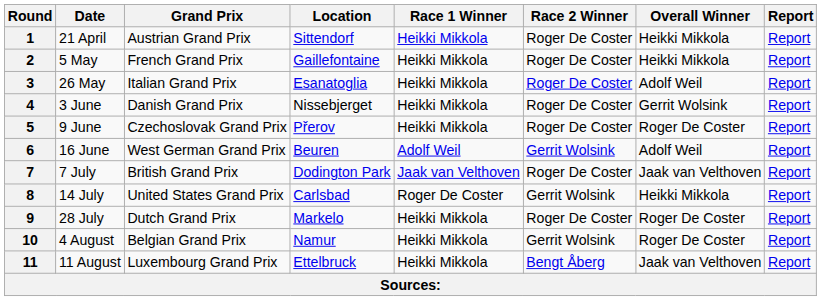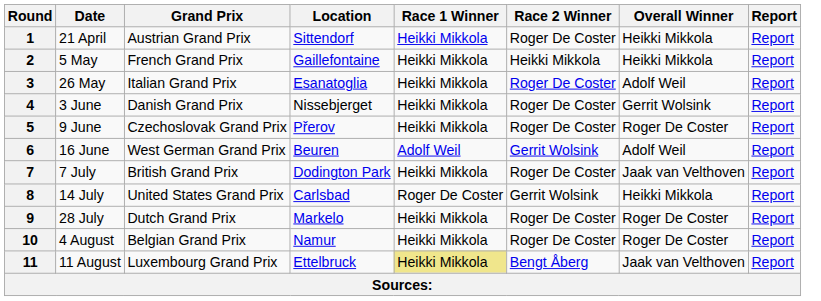 <table class="wikitable" style="font-size: 95%;">
 <tr>
 <th align=center>Round</th>
 <th align=center>Date</th>
 <th align=center>Grand Prix</th>
 <th align=center>Location</th>
 <th align=center>Race 1 Winner</th>
 <th align=center>Race 2 Winner</th>
 <th align=center>Overall Winner</th>
 <th align=center>Report</th>
 </tr>
 <tr>
 <th>1</th>
 <td>21 April</td>
 <td> Austrian Grand Prix</td>
 <td><a href='#'>Sittendorf</a></td>
 <td> <a href='#'>Heikki Mikkola</a></td>
 <td> Roger De Coster</td>
 <td> Heikki Mikkola</td>
 <td><a href='#'>Report</a></td>
 </tr>
 <tr>
 <th>2</th>
 <td>5 May</td>
 <td> French Grand Prix</td>
 <td><a href='#'>Gaillefontaine</a></td>
 <td> Heikki Mikkola</td>
-<td> Roger De Coster</td>
+<td> Heikki Mikkola</td>
 <td> Heikki Mikkola</td>
 <td><a href='#'>Report</a></td>
 </tr>
 <tr>
 <th>3</th>
 <td>26 May</td>
 <td> Italian Grand Prix</td>
 <td><a href='#'>Esanatoglia</a></td>
 <td> Heikki Mikkola</td>
 <td> <a href='#'>Roger De Coster</a></td>
 <td> Adolf Weil</td>
 <td><a href='#'>Report</a></td>
 </tr>
 <tr>
 <th>4</th>
 <td>3 June</td>
 <td> Danish Grand Prix</td>
 <td>Nissebjerget</td>
 <td> Heikki Mikkola</td>
 <td> Roger De Coster</td>
 <td> Gerrit Wolsink</td>
 <td><a href='#'>Report</a></td>
 </tr>
 <tr>
 <th>5</th>
 <td>9 June</td>
 <td> Czechoslovak Grand Prix</td>
 <td><a href='#'>Přerov</a></td>
 <td> Heikki Mikkola</td>
 <td> Roger De Coster</td>
 <td> Roger De Coster</td>
 <td><a href='#'>Report</a></td>
 </tr>
 <tr>
 <th>6</th>
 <td>16 June</td>
 <td> West German Grand Prix</td>
 <td><a href='#'>Beuren</a></td>
 <td> <a href='#'>Adolf Weil</a></td>
 <td> <a href='#'>Gerrit Wolsink</a></td>
 <td> Adolf Weil</td>
 <td><a href='#'>Report</a></td>
 </tr>
 <tr>
 <th>7</th>
 <td>7 July</td>
 <td> British Grand Prix</td>
 <td><a href='#'>Dodington Park</a></td>
-<td> <a href='#'>Jaak van Velthoven</a></td>
+<td> Heikki Mikkola</td>
 <td> Roger De Coster</td>
 <td> Jaak van Velthoven</td>
 <td><a href='#'>Report</a></td>
 </tr>
 <tr>
 <th>8</th>
 <td>14 July</td>
 <td> United States Grand Prix</td>
 <td><a href='#'>Carlsbad</a></td>
 <td> Roger De Coster</td>
 <td> Gerrit Wolsink</td>
 <td> Heikki Mikkola</td>
 <td><a href='#'>Report</a></td>
 </tr>
 <tr>
 <th>9</th>
 <td>28 July</td>
 <td> Dutch Grand Prix</td>
 <td><a href='#'>Markelo</a></td>
 <td> Heikki Mikkola</td>
 <td> Roger De Coster</td>
 <td> Roger De Coster</td>
 <td><a href='#'>Report</a></td>
 </tr>
 <tr>
 <th>10</th>
 <td>4 August</td>
 <td> Belgian Grand Prix</td>
 <td><a href='#'>Namur</a></td>
 <td> Heikki Mikkola</td>
-<td> Gerrit Wolsink</td>
+<td> Roger De Coster</td>
 <td> Roger De Coster</td>
 <td><a href='#'>Report</a></td>
 </tr>
 <tr>
 <th>11</th>
 <td>11 August</td>
 <td> Luxembourg Grand Prix</td>
 <td><a href='#'>Ettelbruck</a></td>
-<td> Heikki Mikkola</td>
+<td style="background: khaki;"> Heikki Mikkola</td>
 <td> <a href='#'>Bengt Åberg</a></td>
 <td> Jaak van Velthoven</td>
 <td><a href='#'>Report</a></td>
 </tr>
 <tr>
 <th colspan=8>Sources:</th>
 </tr>
 </table>
